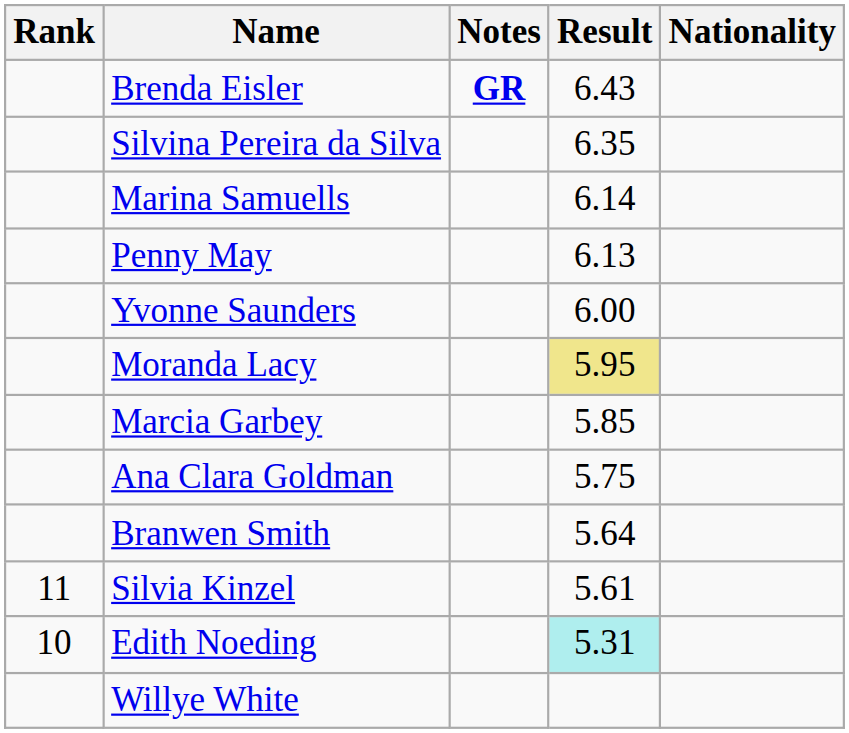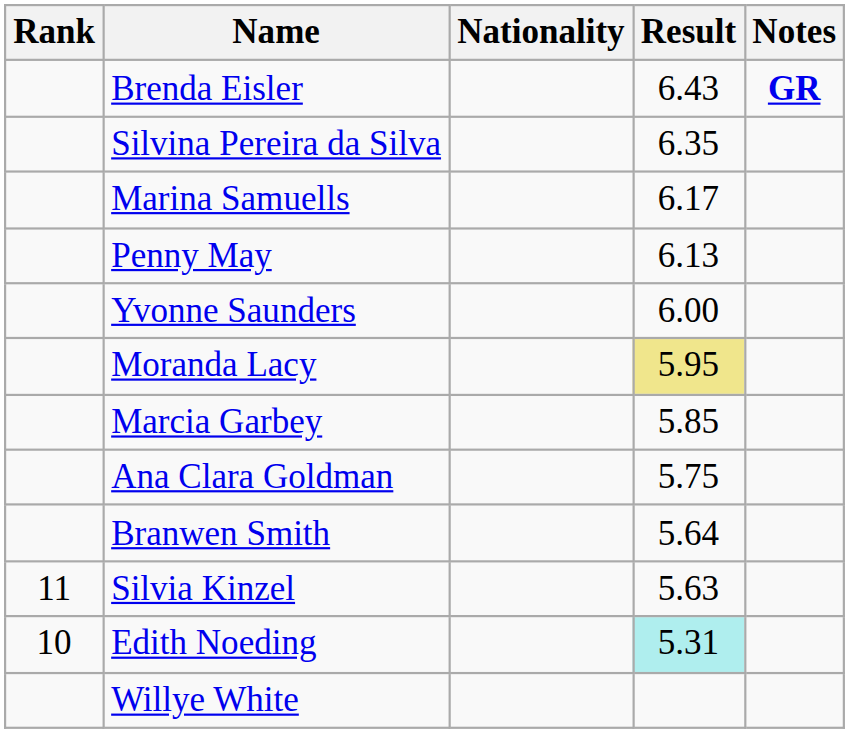 <table class="wikitable sortable" style="text-align:center">
 <tr>
 <th>Rank</th>
 <th>Name</th>
+<th>Nationality</th>
+<th>Result</th>
 <th>Notes</th>
-<th>Result</th>
-<th>Nationality</th>
 </tr>
 <tr>
 <td></td>
 <td align=left><a href='#'>Brenda Eisler</a></td>
+<td align=left></td>
+<td>6.43</td>
 <td><strong><a href='#'>GR</a></strong></td>
-<td>6.43</td>
-<td align=left></td>
 </tr>
 <tr>
 <td></td>
 <td align=left><a href='#'>Silvina Pereira da Silva</a></td>
+<td align=left></td>
+<td>6.35</td>
 <td></td>
-<td>6.35</td>
-<td align=left></td>
 </tr>
 <tr>
 <td></td>
 <td align=left><a href='#'>Marina Samuells</a></td>
+<td align=left></td>
+<td>6.17</td>
 <td></td>
-<td>6.14</td>
-<td align=left></td>
 </tr>
 <tr>
 <td></td>
 <td align=left><a href='#'>Penny May</a></td>
+<td align=left></td>
+<td>6.13</td>
 <td></td>
-<td>6.13</td>
-<td align=left></td>
 </tr>
 <tr>
 <td></td>
 <td align=left><a href='#'>Yvonne Saunders</a></td>
+<td align=left></td>
+<td>6.00</td>
 <td></td>
-<td>6.00</td>
-<td align=left></td>
 </tr>
 <tr>
 <td></td>
 <td align=left><a href='#'>Moranda Lacy</a></td>
+<td align=left></td>
+<td style="background: khaki;">5.95</td>
 <td></td>
-<td style="background: khaki;">5.95</td>
-<td align=left></td>
 </tr>
 <tr>
 <td></td>
 <td align=left><a href='#'>Marcia Garbey</a></td>
+<td align=left></td>
+<td>5.85</td>
 <td></td>
-<td>5.85</td>
-<td align=left></td>
 </tr>
 <tr>
 <td></td>
 <td align=left><a href='#'>Ana Clara Goldman</a></td>
+<td align=left></td>
+<td>5.75</td>
 <td></td>
-<td>5.75</td>
-<td align=left></td>
 </tr>
 <tr>
 <td></td>
 <td align=left><a href='#'>Branwen Smith</a></td>
+<td align=left></td>
+<td>5.64</td>
 <td></td>
-<td>5.64</td>
-<td align=left></td>
 </tr>
 <tr>
 <td>11</td>
 <td align=left><a href='#'>Silvia Kinzel</a></td>
+<td align=left></td>
+<td>5.63</td>
 <td></td>
-<td>5.61</td>
-<td align=left></td>
 </tr>
 <tr>
 <td>10</td>
 <td align=left><a href='#'>Edith Noeding</a></td>
+<td align=left></td>
+<td style="background: paleturquoise;">5.31</td>
 <td></td>
-<td style="background: paleturquoise;">5.31</td>
-<td align=left></td>
 </tr>
 <tr>
 <td></td>
 <td align=left><a href='#'>Willye White</a></td>
+<td align=left></td>
 <td></td>
 <td></td>
-<td align=left></td>
 </tr>
 </table>
